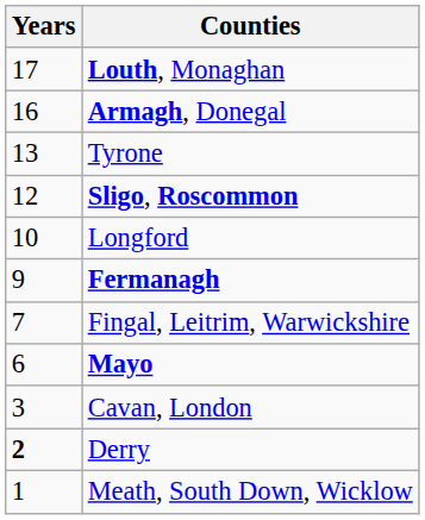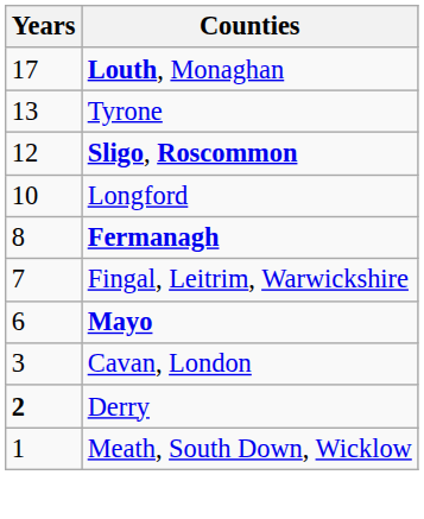 <table class="wikitable">
 <tr>
 <th>Years</th>
 <th>Counties</th>
 </tr>
 <tr>
 <td>17</td>
 <td><strong><a href='#'>Louth</a></strong>, <a href='#'>Monaghan</a></td>
-</tr>
-<tr>
-<td>16</td>
-<td><strong><a href='#'>Armagh</a></strong>, <a href='#'>Donegal</a></td>
 </tr>
 <tr>
 <td>13</td>
 <td><a href='#'>Tyrone</a></td>
 </tr>
 <tr>
 <td>12</td>
 <td><a href='#'><strong>Sligo</strong></a>, <strong><a href='#'>Roscommon</a></strong></td>
 </tr>
 <tr>
 <td>10</td>
 <td><a href='#'>Longford</a></td>
 </tr>
 <tr>
-<td>9</td>
+<td>8</td>
 <td><a href='#'><strong>Fermanagh</strong></a></td>
 </tr>
 <tr>
 <td>7</td>
 <td><a href='#'>Fingal</a>, <a href='#'>Leitrim</a>, <a href='#'>Warwickshire</a></td>
 </tr>
 <tr>
 <td>6</td>
 <td><strong><a href='#'>Mayo</a></strong></td>
 </tr>
 <tr>
 <td>3</td>
 <td><a href='#'>Cavan</a>, <a href='#'>London</a></td>
 </tr>
 <tr>
 <td><strong>2</strong></td>
 <td><a href='#'>Derry</a></td>
 </tr>
 <tr>
 <td>1</td>
 <td><a href='#'>Meath</a>, <a href='#'>South Down</a>, <a href='#'>Wicklow</a></td>
 </tr>
 </table>
